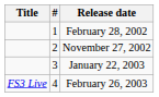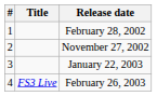 <table class="wikitable" style="text-align:center;">
 <tr>
+<th>#</th>
 <th>Title</th>
-<th>#</th>
 <th>Release date</th>
 </tr>
 <tr>
+<td>1</td>
 <td align="left"></td>
-<td>1</td>
 <td>February 28, 2002</td>
 </tr>
 <tr>
+<td>2</td>
 <td align="left"></td>
-<td>2</td>
 <td>November 27, 2002</td>
 </tr>
 <tr>
+<td>3</td>
 <td align="left"></td>
-<td>3</td>
 <td>January 22, 2003</td>
 </tr>
 <tr>
+<td>4</td>
 <td align="left"><em><a href='#'>FS3 Live</a></em></td>
-<td>4</td>
 <td>February 26, 2003</td>
 </tr>
 </table>
